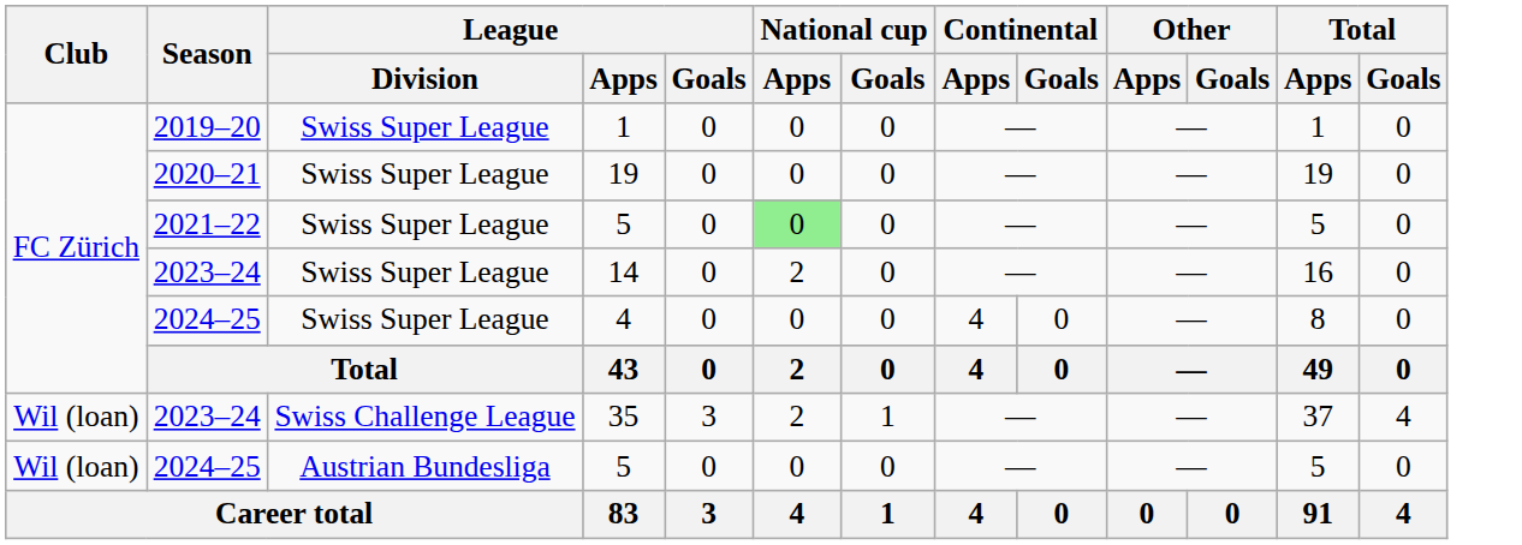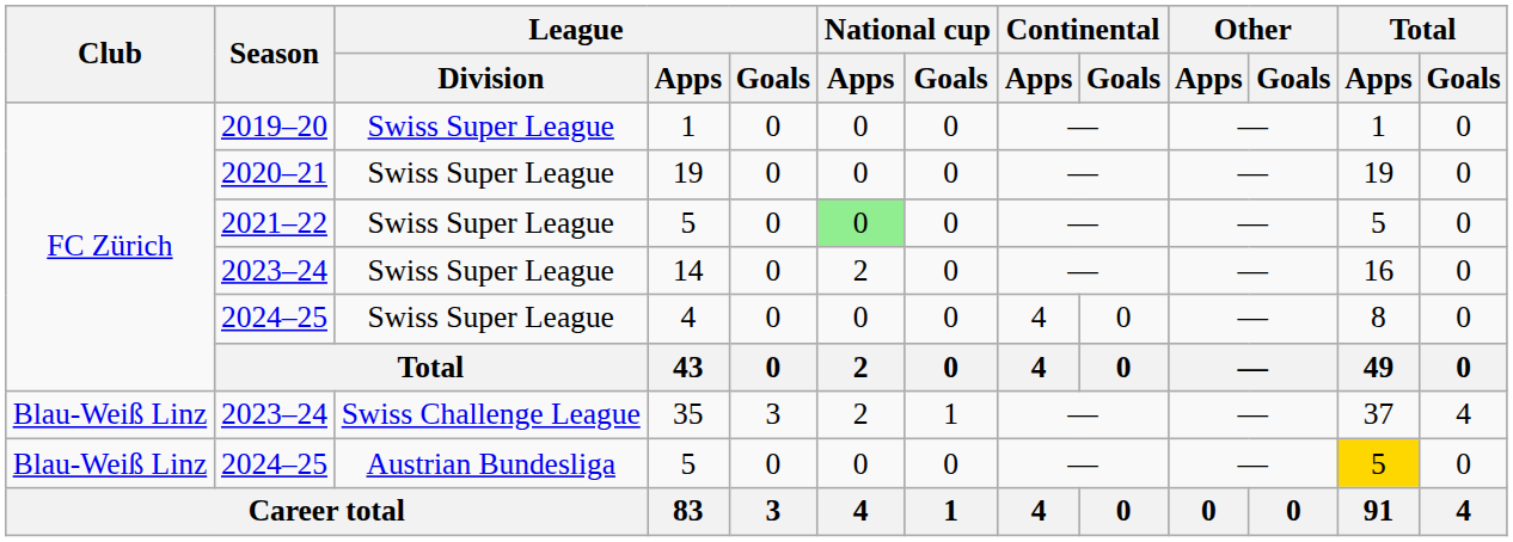 <table class="wikitable" style="text-align: center;">
 <tr>
 <th rowspan="2">Club</th>
 <th rowspan="2">Season</th>
 <th colspan="3">League</th>
 <th colspan="2">National cup</th>
 <th colspan="2">Continental</th>
 <th colspan="2">Other</th>
 <th colspan="2">Total</th>
 </tr>
 <tr>
 <th>Division</th>
 <th>Apps</th>
 <th>Goals</th>
 <th>Apps</th>
 <th>Goals</th>
 <th>Apps</th>
 <th>Goals</th>
 <th>Apps</th>
 <th>Goals</th>
 <th>Apps</th>
 <th>Goals</th>
 </tr>
 <tr>
 <td rowspan="6"><a href='#'>FC Zürich</a></td>
 <td><a href='#'>2019–20</a></td>
 <td><a href='#'>Swiss Super League</a></td>
 <td>1</td>
 <td>0</td>
 <td>0</td>
 <td>0</td>
 <td colspan="2">—</td>
 <td colspan="2">—</td>
 <td>1</td>
 <td>0</td>
 </tr>
 <tr>
 <td><a href='#'>2020–21</a></td>
 <td>Swiss Super League</td>
 <td>19</td>
 <td>0</td>
 <td>0</td>
 <td>0</td>
 <td colspan="2">—</td>
 <td colspan="2">—</td>
 <td>19</td>
 <td>0</td>
 </tr>
 <tr>
 <td><a href='#'>2021–22</a></td>
 <td>Swiss Super League</td>
 <td>5</td>
 <td>0</td>
 <td style="background: lightgreen;">0</td>
 <td>0</td>
 <td colspan="2">—</td>
 <td colspan="2">—</td>
 <td>5</td>
 <td>0</td>
 </tr>
 <tr>
 <td><a href='#'>2023–24</a></td>
 <td>Swiss Super League</td>
 <td>14</td>
 <td>0</td>
 <td>2</td>
 <td>0</td>
 <td colspan="2">—</td>
 <td colspan="2">—</td>
 <td>16</td>
 <td>0</td>
 </tr>
 <tr>
 <td><a href='#'>2024–25</a></td>
 <td>Swiss Super League</td>
 <td>4</td>
 <td>0</td>
 <td>0</td>
 <td>0</td>
 <td>4</td>
 <td>0</td>
 <td colspan="2">—</td>
 <td>8</td>
 <td>0</td>
 </tr>
 <tr>
 <th colspan="2">Total</th>
 <th>43</th>
 <th>0</th>
 <th>2</th>
 <th>0</th>
 <th>4</th>
 <th>0</th>
 <th colspan="2">—</th>
 <th>49</th>
 <th>0</th>
 </tr>
 <tr>
-<td><a href='#'>Wil</a> (loan)</td>
+<td><a href='#'>Blau-Weiß Linz</a></td>
 <td><a href='#'>2023–24</a></td>
 <td><a href='#'>Swiss Challenge League</a></td>
 <td>35</td>
 <td>3</td>
 <td>2</td>
 <td>1</td>
 <td colspan="2">—</td>
 <td colspan="2">—</td>
 <td>37</td>
 <td>4</td>
 </tr>
 <tr>
-<td><a href='#'>Wil</a> (loan)</td>
+<td><a href='#'>Blau-Weiß Linz</a></td>
 <td><a href='#'>2024–25</a></td>
 <td><a href='#'>Austrian Bundesliga</a></td>
 <td>5</td>
 <td>0</td>
 <td>0</td>
 <td>0</td>
 <td colspan="2">—</td>
 <td colspan="2">—</td>
-<td>5</td>
+<td style="background: gold;">5</td>
 <td>0</td>
 </tr>
 <tr>
 <th colspan="3">Career total</th>
 <th>83</th>
 <th>3</th>
 <th>4</th>
 <th>1</th>
 <th>4</th>
 <th>0</th>
 <th>0</th>
 <th>0</th>
 <th>91</th>
 <th>4</th>
 </tr>
 </table>
